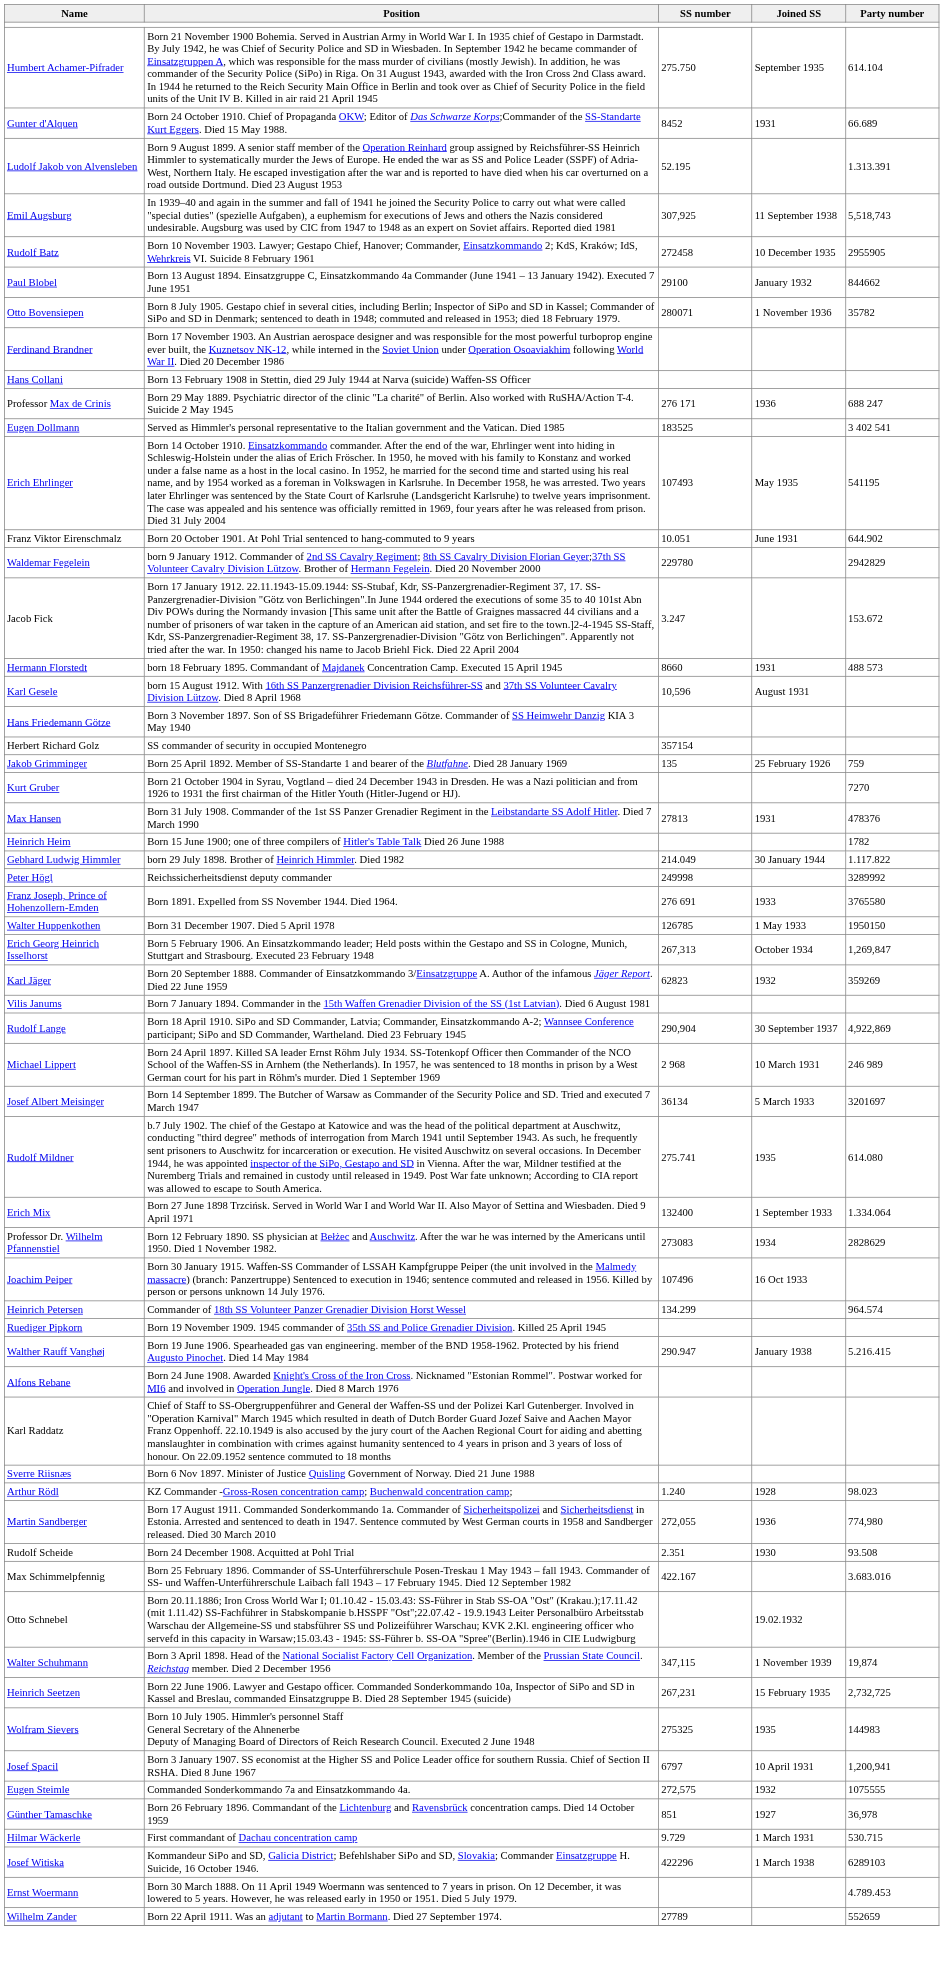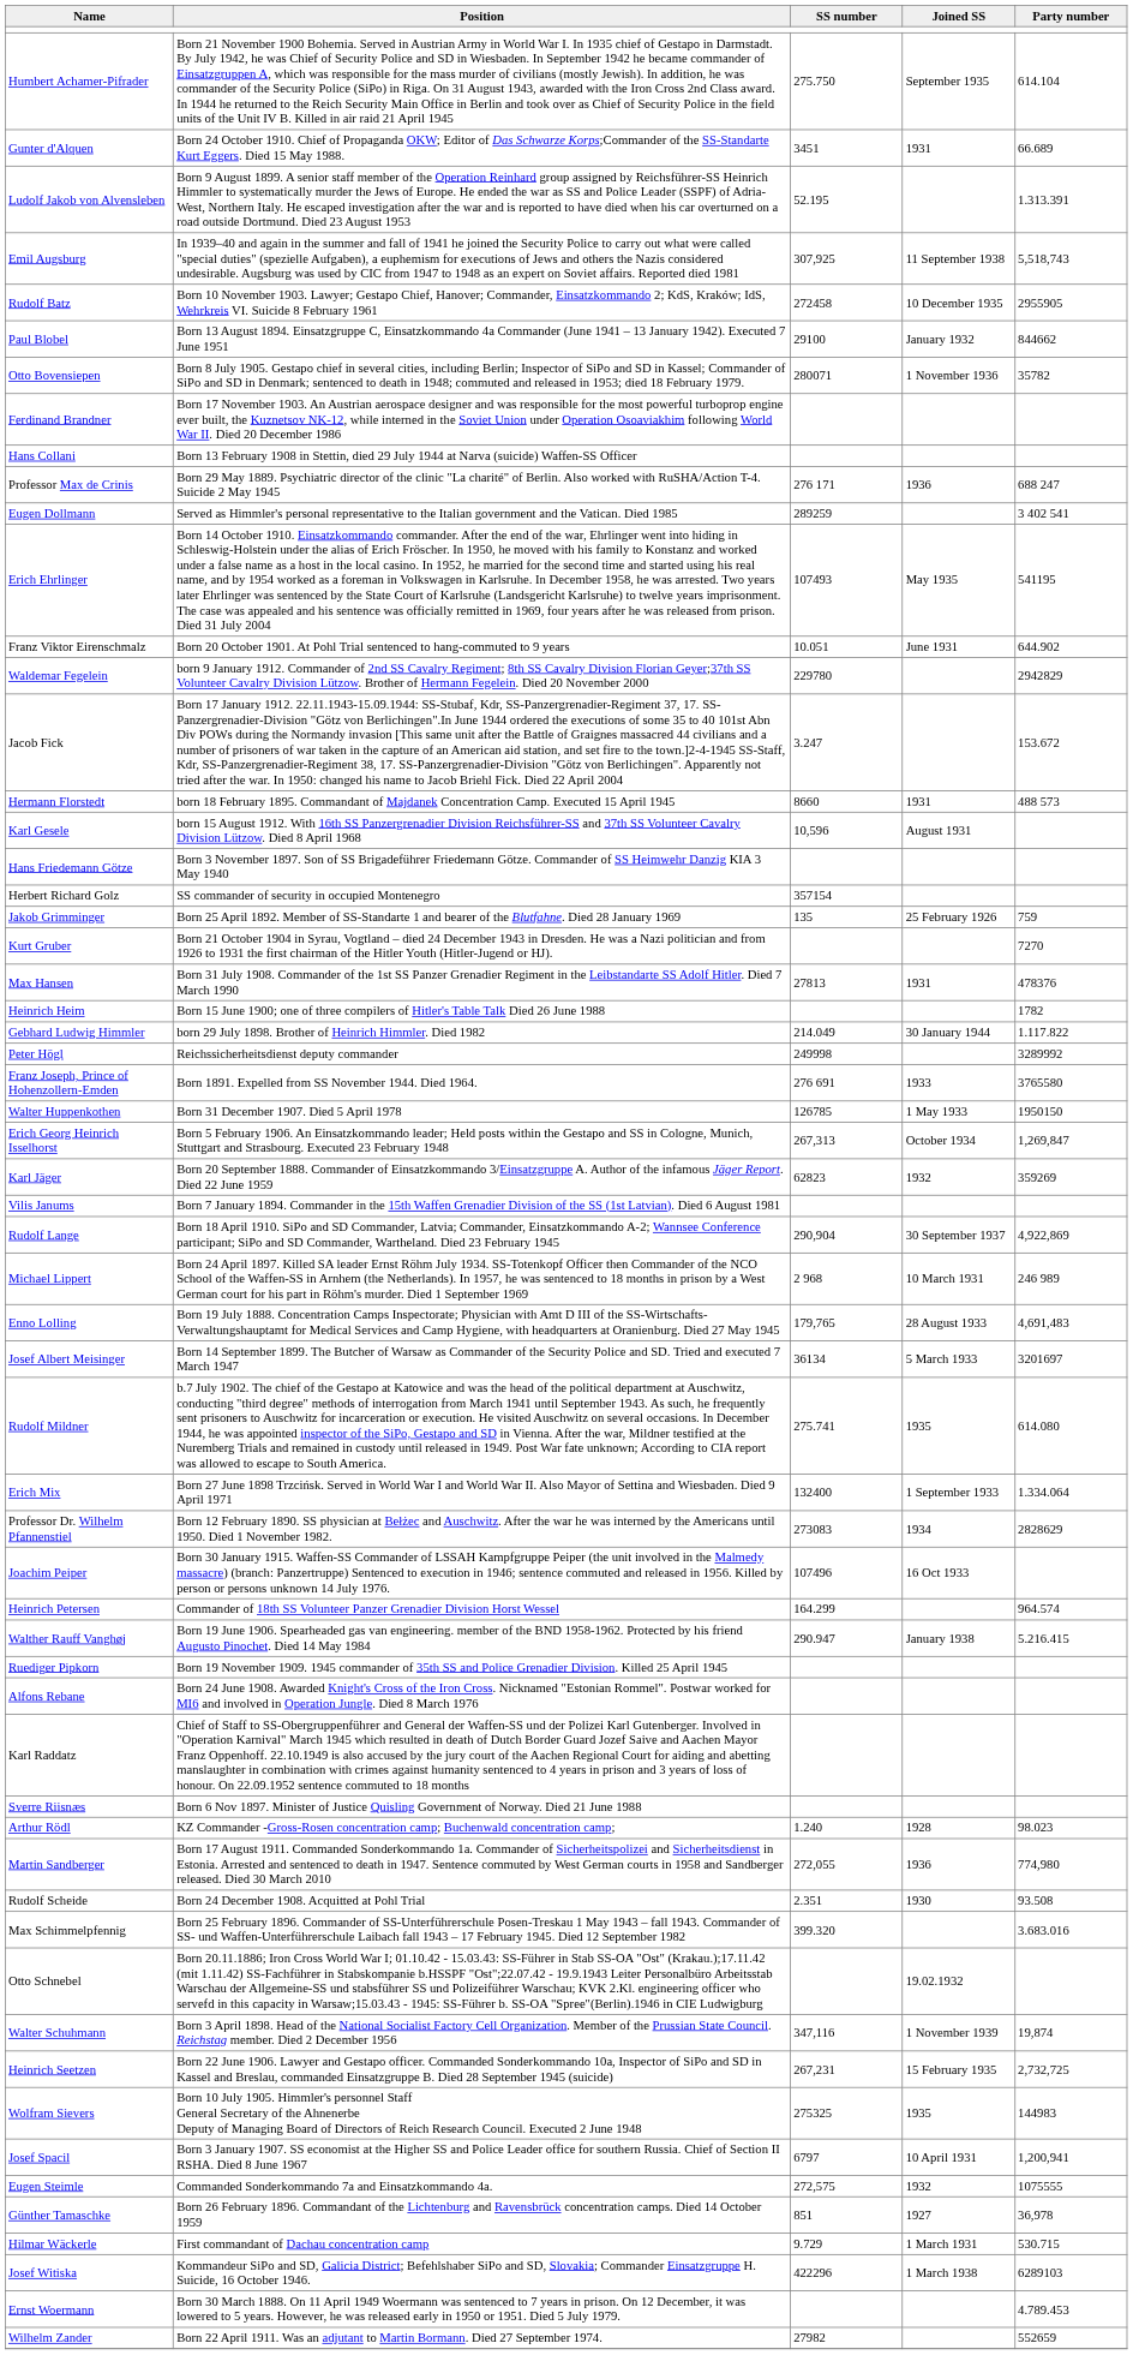 <table align="center" border="1" cellpadding="3" cellspacing="0" style="font-size: 90%; border: gray solid 1px; border-collapse: collapse; text-align: middle;">
 <tr>
 <th bgcolor="#efefef" style="width: 15%">Name</th>
 <th bgcolor="#efefef" style="width: 55%">Position</th>
 <th bgcolor="#efefef" style="width: 10%">SS number</th>
 <th bgcolor="#efefef" style="width: 10%">Joined SS</th>
 <th bgcolor="#efefef" style="width: 10%">Party number</th>
 </tr>
 <tr>
 <td colspan=5></td>
 </tr>
 <tr>
 <td><a href='#'>Humbert Achamer-Pifrader</a></td>
 <td>Born 21 November 1900 Bohemia. Served in Austrian Army in World War I. In 1935 chief of Gestapo in Darmstadt. By July 1942, he was Chief of Security Police and SD in Wiesbaden. In September 1942 he became commander of <a href='#'>Einsatzgruppen A</a>, which was responsible for the mass murder of civilians (mostly Jewish). In addition, he was commander of the Security Police (SiPo) in Riga. On 31 August 1943, awarded with the Iron Cross 2nd Class award. In 1944 he returned to the Reich Security Main Office in Berlin and took over as Chief of Security Police in the field units of the Unit IV B. Killed in air raid 21 April 1945</td>
 <td>275.750</td>
 <td>September 1935</td>
 <td>614.104</td>
 </tr>
 <tr>
 <td><a href='#'>Gunter d'Alquen</a></td>
 <td>Born 24 October 1910. Chief of Propaganda <a href='#'>OKW</a>; Editor of <em><a href='#'>Das Schwarze Korps</a></em>;Commander of the <a href='#'>SS-Standarte Kurt Eggers</a>. Died 15 May 1988.</td>
-<td>8452</td>
+<td>3451</td>
 <td>1931</td>
 <td>66.689</td>
 </tr>
 <tr>
 <td><a href='#'>Ludolf Jakob von Alvensleben</a></td>
 <td>Born 9 August 1899. A senior staff member of the <a href='#'>Operation Reinhard</a> group assigned by Reichsführer-SS Heinrich Himmler to systematically murder the Jews of Europe. He ended the war as SS and Police Leader (SSPF) of Adria-West, Northern Italy. He escaped investigation after the war and is reported to have died when his car overturned on a road outside Dortmund. Died 23 August 1953</td>
 <td>52.195</td>
 <td></td>
 <td>1.313.391</td>
 </tr>
 <tr>
 <td><a href='#'>Emil Augsburg</a></td>
 <td>In 1939–40 and again in the summer and fall of 1941 he joined the Security Police to carry out what were called "special duties" (spezielle Aufgaben), a euphemism for executions of Jews and others the Nazis considered undesirable. Augsburg was used by CIC from 1947 to 1948 as an expert on Soviet affairs. Reported died 1981</td>
 <td>307,925</td>
 <td>11 September 1938</td>
 <td>5,518,743</td>
 </tr>
 <tr>
 <td><a href='#'>Rudolf Batz</a></td>
 <td>Born 10 November 1903. Lawyer; Gestapo Chief, Hanover; Commander, <a href='#'>Einsatzkommando</a> 2; KdS, Kraków; IdS, <a href='#'>Wehrkreis</a> VI. Suicide 8 February 1961</td>
 <td>272458</td>
 <td>10 December 1935</td>
 <td>2955905</td>
 </tr>
 <tr>
 <td><a href='#'>Paul Blobel</a></td>
 <td>Born 13 August 1894. Einsatzgruppe C, Einsatzkommando 4a Commander (June 1941 – 13 January 1942). Executed 7 June 1951</td>
 <td>29100</td>
 <td>January 1932</td>
 <td>844662</td>
 </tr>
 <tr>
 <td><a href='#'>Otto Bovensiepen</a></td>
 <td>Born 8 July 1905. Gestapo chief in several cities, including Berlin; Inspector of SiPo and SD in Kassel; Commander of SiPo and SD in Denmark; sentenced to death in 1948; commuted and released in 1953; died 18 February 1979.</td>
 <td>280071</td>
 <td>1 November 1936</td>
 <td>35782</td>
 </tr>
 <tr>
 <td><a href='#'>Ferdinand Brandner</a></td>
 <td>Born 17 November 1903. An Austrian aerospace designer and was responsible for the most powerful turboprop engine ever built, the <a href='#'>Kuznetsov NK-12</a>, while interned in the <a href='#'>Soviet Union</a> under <a href='#'>Operation Osoaviakhim</a> following <a href='#'>World War II</a>. Died 20 December 1986</td>
 <td></td>
 <td></td>
 <td></td>
 </tr>
 <tr>
 <td><a href='#'>Hans Collani</a></td>
 <td>Born 13 February 1908 in Stettin, died 29 July 1944 at Narva (suicide) Waffen-SS Officer</td>
 <td></td>
 <td></td>
 <td></td>
 </tr>
 <tr>
 <td>Professor <a href='#'>Max de Crinis</a></td>
 <td>Born 29 May 1889. Psychiatric director of the clinic "La charité" of Berlin. Also worked with RuSHA/Action T-4. Suicide 2 May 1945</td>
 <td>276 171</td>
 <td>1936</td>
 <td>688 247</td>
 </tr>
 <tr>
 <td><a href='#'>Eugen Dollmann</a></td>
 <td>Served as Himmler's personal representative to the Italian government and the Vatican. Died 1985</td>
-<td>183525</td>
+<td>289259</td>
 <td></td>
 <td>3 402 541</td>
 </tr>
 <tr>
 <td><a href='#'>Erich Ehrlinger</a></td>
 <td>Born 14 October 1910. <a href='#'>Einsatzkommando</a> commander. After the end of the war, Ehrlinger went into hiding in Schleswig-Holstein under the alias of Erich Fröscher. In 1950, he moved with his family to Konstanz and worked under a false name as a host in the local casino. In 1952, he married for the second time and started using his real name, and by 1954 worked as a foreman in Volkswagen in Karlsruhe. In December 1958, he was arrested. Two years later Ehrlinger was sentenced by the State Court of Karlsruhe (Landsgericht Karlsruhe) to twelve years imprisonment. The case was appealed and his sentence was officially remitted in 1969, four years after he was released from prison. Died 31 July 2004</td>
 <td>107493</td>
 <td>May 1935</td>
 <td>541195</td>
 </tr>
 <tr>
 <td>Franz Viktor Eirenschmalz</td>
 <td>Born 20 October 1901. At Pohl Trial sentenced to hang-commuted to 9 years</td>
 <td>10.051</td>
 <td>June 1931</td>
 <td>644.902</td>
 </tr>
 <tr>
 <td><a href='#'>Waldemar Fegelein</a></td>
 <td>born 9 January 1912. Commander of <a href='#'>2nd SS Cavalry Regiment</a>; <a href='#'>8th SS Cavalry Division Florian Geyer</a>;<a href='#'>37th SS Volunteer Cavalry Division Lützow</a>. Brother of <a href='#'>Hermann Fegelein</a>. Died 20 November 2000</td>
 <td>229780</td>
 <td></td>
 <td>2942829</td>
 </tr>
 <tr>
 <td>Jacob Fick</td>
 <td>Born 17 January 1912. 22.11.1943-15.09.1944: SS-Stubaf, Kdr, SS-Panzergrenadier-Regiment 37, 17. SS-Panzergrenadier-Division "Götz von Berlichingen".In June 1944 ordered the executions of some 35 to 40 101st Abn Div POWs during the Normandy invasion [This same unit after the Battle of Graignes massacred 44 civilians and a number of prisoners of war taken in the capture of an American aid station, and set fire to the town.]2-4-1945 SS-Staff, Kdr, SS-Panzergrenadier-Regiment 38, 17. SS-Panzergrenadier-Division "Götz von Berlichingen". Apparently not tried after the war. In 1950: changed his name to Jacob Briehl Fick. Died 22 April 2004</td>
 <td>3.247</td>
 <td></td>
 <td>153.672</td>
 </tr>
 <tr>
 <td><a href='#'>Hermann Florstedt</a></td>
 <td>born 18 February 1895. Commandant of <a href='#'>Majdanek</a> Concentration Camp. Executed 15 April 1945</td>
 <td>8660</td>
 <td>1931</td>
 <td>488 573</td>
 </tr>
 <tr>
 <td><a href='#'>Karl Gesele</a></td>
 <td>born 15 August 1912. With <a href='#'>16th SS Panzergrenadier Division Reichsführer-SS</a> and <a href='#'>37th SS Volunteer Cavalry Division Lützow</a>. Died 8 April 1968</td>
 <td>10,596</td>
 <td>August 1931</td>
 <td></td>
 </tr>
 <tr>
 <td><a href='#'>Hans Friedemann Götze</a></td>
 <td>Born 3 November 1897. Son of SS Brigadeführer Friedemann Götze. Commander of <a href='#'>SS Heimwehr Danzig</a> KIA 3 May 1940</td>
 <td></td>
 <td></td>
 <td></td>
 </tr>
 <tr>
 <td>Herbert Richard Golz</td>
 <td>SS commander of security in occupied Montenegro</td>
 <td>357154</td>
 <td></td>
 <td></td>
 </tr>
 <tr>
 <td><a href='#'>Jakob Grimminger</a></td>
 <td>Born 25 April 1892. Member of SS-Standarte 1 and bearer of the <em><a href='#'>Blutfahne</a></em>. Died 28 January 1969</td>
 <td>135</td>
 <td>25 February 1926</td>
 <td>759</td>
 </tr>
 <tr>
 <td><a href='#'>Kurt Gruber</a></td>
 <td>Born 21 October 1904 in Syrau, Vogtland – died 24 December 1943 in Dresden. He was a Nazi politician and from 1926 to 1931 the first chairman of the Hitler Youth (Hitler-Jugend or HJ).</td>
 <td></td>
 <td></td>
 <td>7270</td>
 </tr>
 <tr>
 <td><a href='#'>Max Hansen</a></td>
 <td>Born 31 July 1908. Commander of the 1st SS Panzer Grenadier Regiment in the <a href='#'>Leibstandarte SS Adolf Hitler</a>. Died 7 March 1990</td>
 <td>27813</td>
 <td>1931</td>
 <td>478376</td>
 </tr>
 <tr>
 <td><a href='#'>Heinrich Heim</a></td>
 <td>Born 15 June 1900; one of three compilers of <a href='#'>Hitler's Table Talk</a> Died 26 June 1988</td>
 <td></td>
 <td></td>
 <td>1782</td>
 </tr>
 <tr>
 <td><a href='#'>Gebhard Ludwig Himmler</a></td>
 <td>born 29 July 1898. Brother of <a href='#'>Heinrich Himmler</a>. Died 1982</td>
 <td>214.049</td>
 <td>30 January 1944</td>
 <td>1.117.822</td>
 </tr>
 <tr>
 <td><a href='#'>Peter Högl</a></td>
 <td>Reichssicherheitsdienst deputy commander</td>
 <td>249998</td>
 <td></td>
 <td>3289992</td>
 </tr>
 <tr>
 <td><a href='#'>Franz Joseph, Prince of Hohenzollern-Emden</a></td>
 <td>Born 1891. Expelled from SS November 1944. Died 1964.</td>
 <td>276 691</td>
 <td>1933</td>
 <td>3765580</td>
 </tr>
 <tr>
 <td><a href='#'>Walter Huppenkothen</a></td>
 <td>Born 31 December 1907. Died 5 April 1978</td>
 <td>126785</td>
 <td>1 May 1933</td>
 <td>1950150</td>
 </tr>
 <tr>
 <td><a href='#'>Erich Georg Heinrich Isselhorst</a></td>
 <td>Born 5 February 1906. An Einsatzkommando leader; Held posts within the Gestapo and SS in Cologne, Munich, Stuttgart and Strasbourg. Executed 23 February 1948</td>
 <td>267,313</td>
 <td>October 1934</td>
 <td>1,269,847</td>
 </tr>
 <tr>
 <td><a href='#'>Karl Jäger</a></td>
 <td>Born 20 September 1888. Commander of Einsatzkommando 3/<a href='#'>Einsatzgruppe</a> A. Author of the infamous <em><a href='#'>Jäger Report</a></em>. Died 22 June 1959</td>
 <td>62823</td>
 <td>1932</td>
 <td>359269</td>
 </tr>
 <tr>
 <td><a href='#'>Vilis Janums</a></td>
 <td>Born 7 January 1894. Commander in the <a href='#'>15th Waffen Grenadier Division of the SS (1st Latvian)</a>. Died 6 August 1981</td>
 <td></td>
 <td></td>
 <td></td>
 </tr>
 <tr>
 <td><a href='#'>Rudolf Lange</a></td>
 <td>Born 18 April 1910. SiPo and SD Commander, Latvia; Commander, Einsatzkommando A-2; <a href='#'>Wannsee Conference</a> participant; SiPo and SD Commander, Wartheland. Died 23 February 1945</td>
 <td>290,904</td>
 <td>30 September 1937</td>
 <td>4,922,869</td>
 </tr>
 <tr>
 <td><a href='#'>Michael Lippert</a></td>
 <td>Born 24 April 1897. Killed SA leader Ernst Röhm July 1934. SS-Totenkopf Officer then Commander of the NCO School of the Waffen-SS in Arnhem (the Netherlands). In 1957, he was sentenced to 18 months in prison by a West German court for his part in Röhm's murder. Died 1 September 1969</td>
 <td>2 968</td>
 <td>10 March 1931</td>
 <td>246 989</td>
 </tr>
 <tr>
+<td><a href='#'>Enno Lolling</a></td>
+<td>Born 19 July 1888. Concentration Camps Inspectorate; Physician with Amt D III of the SS-Wirtschafts-Verwaltungshauptamt for Medical Services and Camp Hygiene, with headquarters at Oranienburg. Died 27 May 1945</td>
+<td>179,765</td>
+<td>28 August 1933</td>
+<td>4,691,483</td>
+</tr>
+<tr>
 <td><a href='#'>Josef Albert Meisinger</a></td>
 <td>Born 14 September 1899. The Butcher of Warsaw as Commander of the Security Police and SD. Tried and executed 7 March 1947</td>
 <td>36134</td>
 <td>5 March 1933</td>
 <td>3201697</td>
 </tr>
 <tr>
 <td><a href='#'>Rudolf Mildner</a></td>
 <td>b.7 July 1902. The chief of the Gestapo at Katowice and was the head of the political department at Auschwitz, conducting "third degree" methods of interrogation from March 1941 until September 1943. As such, he frequently sent prisoners to Auschwitz for incarceration or execution. He visited Auschwitz on several occasions. In December 1944, he was appointed <a href='#'>inspector of the SiPo, Gestapo and SD</a> in Vienna. After the war, Mildner testified at the Nuremberg Trials and remained in custody until released in 1949. Post War fate unknown; According to CIA report was allowed to escape to South America.</td>
 <td>275.741</td>
 <td>1935</td>
 <td>614.080</td>
 </tr>
 <tr>
 <td><a href='#'>Erich Mix</a></td>
 <td>Born 27 June 1898 Trzcińsk. Served in World War I and World War II. Also Mayor of Settina and Wiesbaden. Died 9 April 1971</td>
 <td>132400</td>
 <td>1 September 1933</td>
 <td>1.334.064</td>
 </tr>
 <tr>
 <td>Professor Dr. <a href='#'>Wilhelm Pfannenstiel</a></td>
 <td>Born 12 February 1890. SS physician at <a href='#'>Bełżec</a> and <a href='#'>Auschwitz</a>. After the war he was interned by the Americans until 1950. Died 1 November 1982.</td>
 <td>273083</td>
 <td>1934</td>
 <td>2828629</td>
 </tr>
 <tr>
 <td><a href='#'>Joachim Peiper</a></td>
 <td>Born 30 January 1915. Waffen-SS Commander of LSSAH Kampfgruppe Peiper (the unit involved in the <a href='#'>Malmedy massacre</a>) (branch: Panzertruppe) Sentenced to execution in 1946; sentence commuted and released in 1956. Killed by person or persons unknown 14 July 1976.</td>
 <td>107496</td>
 <td>16 Oct 1933</td>
 <td></td>
 </tr>
 <tr>
 <td><a href='#'>Heinrich Petersen</a></td>
 <td>Commander of <a href='#'>18th SS Volunteer Panzer Grenadier Division Horst Wessel</a></td>
-<td>134.299</td>
+<td>164.299</td>
 <td></td>
 <td>964.574</td>
+</tr>
+<tr>
+<td><a href='#'>Walther Rauff Vanghøj</a></td>
+<td>Born 19 June 1906. Spearheaded gas van engineering. member of the BND 1958-1962. Protected by his friend <a href='#'>Augusto Pinochet</a>. Died 14 May 1984</td>
+<td>290.947</td>
+<td>January 1938</td>
+<td>5.216.415</td>
 </tr>
 <tr>
 <td><a href='#'>Ruediger Pipkorn</a></td>
 <td>Born 19 November 1909. 1945 commander of <a href='#'>35th SS and Police Grenadier Division</a>. Killed 25 April 1945</td>
 <td></td>
 <td></td>
 <td></td>
-</tr>
-<tr>
-<td><a href='#'>Walther Rauff Vanghøj</a></td>
-<td>Born 19 June 1906. Spearheaded gas van engineering. member of the BND 1958-1962. Protected by his friend <a href='#'>Augusto Pinochet</a>. Died 14 May 1984</td>
-<td>290.947</td>
-<td>January 1938</td>
-<td>5.216.415</td>
 </tr>
 <tr>
 <td><a href='#'>Alfons Rebane</a></td>
 <td>Born 24 June 1908. Awarded <a href='#'>Knight's Cross of the Iron Cross</a>. Nicknamed "Estonian Rommel". Postwar worked for <a href='#'>MI6</a> and involved in <a href='#'>Operation Jungle</a>. Died 8 March 1976</td>
 <td></td>
 <td></td>
 <td></td>
 </tr>
 <tr>
 <td>Karl Raddatz</td>
 <td>Chief of Staff to SS-Obergruppenführer and General der Waffen-SS und der Polizei Karl Gutenberger. Involved in "Operation Karnival" March 1945 which resulted in death of Dutch Border Guard Jozef Saive and Aachen Mayor Franz Oppenhoff. 22.10.1949 is also accused by the jury court of the Aachen Regional Court for aiding and abetting manslaughter in combination with crimes against humanity sentenced to 4 years in prison and 3 years of loss of honour. On 22.09.1952 sentence commuted to 18 months</td>
 <td></td>
 <td></td>
 <td></td>
 </tr>
 <tr>
 <td><a href='#'>Sverre Riisnæs</a></td>
 <td>Born 6 Nov 1897. Minister of Justice <a href='#'>Quisling</a> Government of Norway. Died 21 June 1988</td>
 <td></td>
 <td></td>
 <td></td>
 </tr>
 <tr>
 <td><a href='#'>Arthur Rödl</a></td>
 <td>KZ Commander -<a href='#'>Gross-Rosen concentration camp</a>; <a href='#'>Buchenwald concentration camp</a>;</td>
 <td>1.240</td>
 <td>1928</td>
 <td>98.023</td>
 </tr>
 <tr>
 <td><a href='#'>Martin Sandberger</a></td>
 <td>Born 17 August 1911. Commanded Sonderkommando 1a. Commander of <a href='#'>Sicherheitspolizei</a> and <a href='#'>Sicherheitsdienst</a> in Estonia. Arrested and sentenced to death in 1947. Sentence commuted by West German courts in 1958 and Sandberger released. Died 30 March 2010</td>
 <td>272,055</td>
 <td>1936</td>
 <td>774,980</td>
 </tr>
 <tr>
 <td>Rudolf Scheide</td>
 <td>Born 24 December 1908. Acquitted at Pohl Trial</td>
 <td>2.351</td>
 <td>1930</td>
 <td>93.508</td>
 </tr>
 <tr>
 <td>Max Schimmelpfennig</td>
 <td>Born 25 February 1896. Commander of SS-Unterführerschule Posen-Treskau 1 May 1943 – fall 1943. Commander of SS- und Waffen-Unterführerschule Laibach fall 1943 – 17 February 1945. Died 12 September 1982</td>
-<td>422.167</td>
+<td>399.320</td>
 <td></td>
 <td>3.683.016</td>
 </tr>
 <tr>
 <td>Otto Schnebel</td>
 <td>Born 20.11.1886; Iron Cross World War I; 01.10.42 - 15.03.43: SS-Führer in Stab SS-OA "Ost" (Krakau.);17.11.42 (mit 1.11.42) SS-Fachführer in Stabskompanie b.HSSPF "Ost";22.07.42 - 19.9.1943 Leiter Personalbüro Arbeitsstab Warschau der Allgemeine-SS und stabsführer SS und Polizeiführer Warschau; KVK 2.Kl. engineering officer who servefd in this capacity in Warsaw;15.03.43 - 1945: SS-Führer b. SS-OA "Spree"(Berlin).1946 in CIE Ludwigburg</td>
 <td></td>
 <td>19.02.1932</td>
 <td></td>
 </tr>
 <tr>
 <td><a href='#'>Walter Schuhmann</a></td>
 <td>Born 3 April 1898. Head of the <a href='#'>National Socialist Factory Cell Organization</a>. Member of the <a href='#'>Prussian State Council</a>. <em><a href='#'>Reichstag</a></em> member. Died 2 December 1956</td>
-<td>347,115</td>
+<td>347,116</td>
 <td>1 November 1939</td>
 <td>19,874</td>
 </tr>
 <tr>
 <td><a href='#'>Heinrich Seetzen</a></td>
 <td>Born 22 June 1906. Lawyer and Gestapo officer. Commanded Sonderkommando 10a, Inspector of SiPo and SD in Kassel and Breslau, commanded Einsatzgruppe B. Died 28 September 1945 (suicide)</td>
 <td>267,231</td>
 <td>15 February 1935</td>
 <td>2,732,725</td>
 </tr>
 <tr>
 <td><a href='#'>Wolfram Sievers</a></td>
 <td>Born 10 July 1905. Himmler's personnel Staff<br>General Secretary of the Ahnenerbe<br>Deputy of Managing Board of Directors of Reich Research Council. Executed 2 June 1948</td>
 <td>275325</td>
 <td>1935</td>
 <td>144983</td>
 </tr>
 <tr>
 <td><a href='#'>Josef Spacil</a></td>
 <td>Born 3 January 1907. SS economist at the Higher SS and Police Leader office for southern Russia. Chief of Section II RSHA. Died 8 June 1967</td>
 <td>6797</td>
 <td>10 April 1931</td>
 <td>1,200,941</td>
 </tr>
 <tr>
 <td><a href='#'>Eugen Steimle</a></td>
 <td>Commanded Sonderkommando 7a and Einsatzkommando 4a.</td>
 <td>272,575</td>
 <td>1932</td>
 <td>1075555</td>
 </tr>
 <tr>
 <td><a href='#'>Günther Tamaschke</a></td>
 <td>Born 26 February 1896. Commandant of the <a href='#'>Lichtenburg</a> and <a href='#'>Ravensbrück</a> concentration camps. Died 14 October 1959</td>
 <td>851</td>
 <td>1927</td>
 <td>36,978</td>
 </tr>
 <tr>
 <td><a href='#'>Hilmar Wäckerle</a></td>
 <td>First commandant of <a href='#'>Dachau concentration camp</a></td>
 <td>9.729</td>
 <td>1 March 1931</td>
 <td>530.715</td>
 </tr>
 <tr>
 <td><a href='#'>Josef Witiska</a></td>
 <td>Kommandeur SiPo and SD, <a href='#'>Galicia District</a>; Befehlshaber SiPo and SD, <a href='#'>Slovakia</a>; Commander <a href='#'>Einsatzgruppe</a> H. Suicide, 16 October 1946.</td>
 <td>422296</td>
 <td>1 March 1938</td>
 <td>6289103</td>
 </tr>
 <tr>
 <td><a href='#'>Ernst Woermann</a></td>
 <td>Born 30 March 1888. On 11 April 1949 Woermann was sentenced to 7 years in prison. On 12 December, it was lowered to 5 years. However, he was released early in 1950 or 1951. Died 5 July 1979.</td>
 <td></td>
 <td></td>
 <td>4.789.453</td>
 </tr>
 <tr>
 <td><a href='#'>Wilhelm Zander</a></td>
 <td>Born 22 April 1911. Was an <a href='#'>adjutant</a> to <a href='#'>Martin Bormann</a>. Died 27 September 1974.</td>
-<td>27789</td>
+<td>27982</td>
 <td></td>
 <td>552659</td>
 </tr>
 <tr>
 </tr>
 </table>
